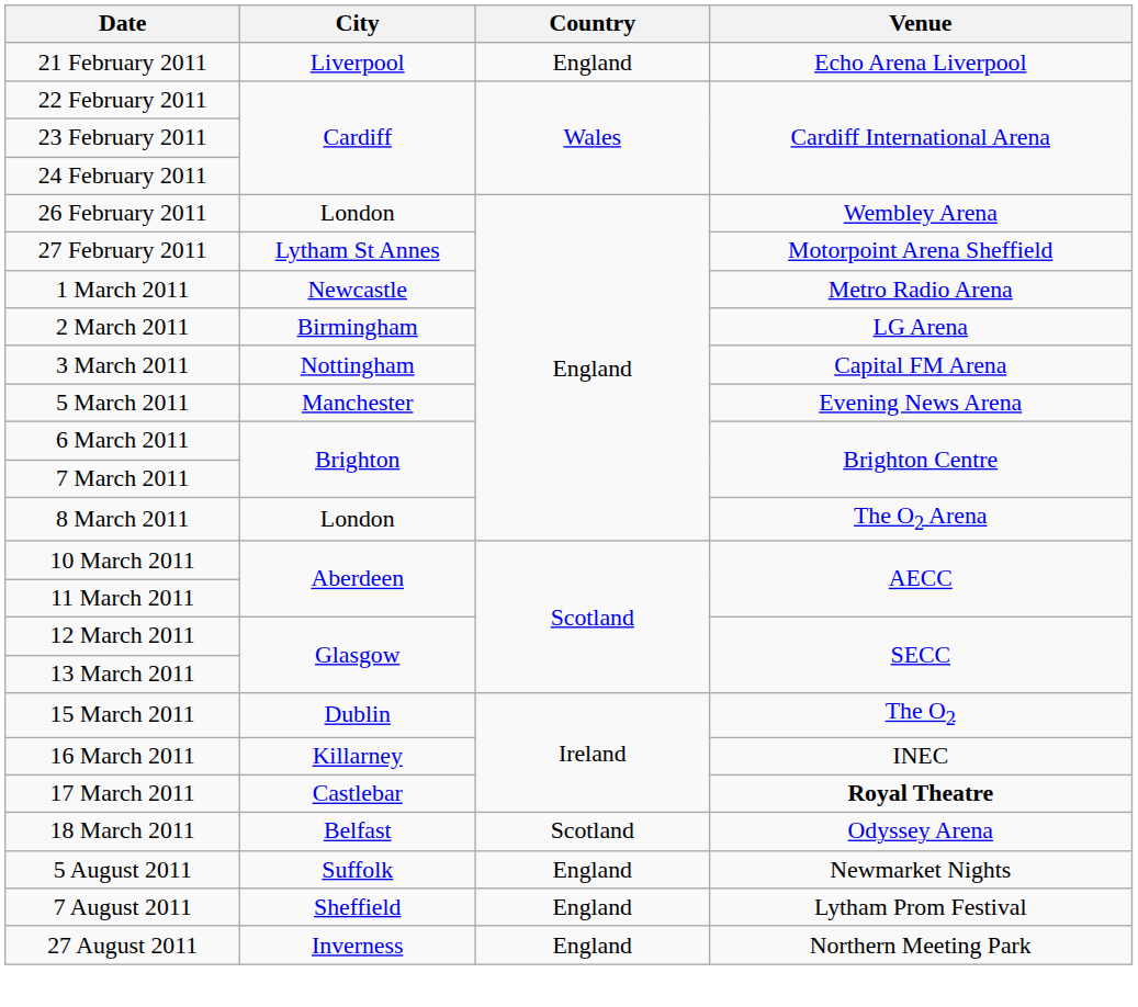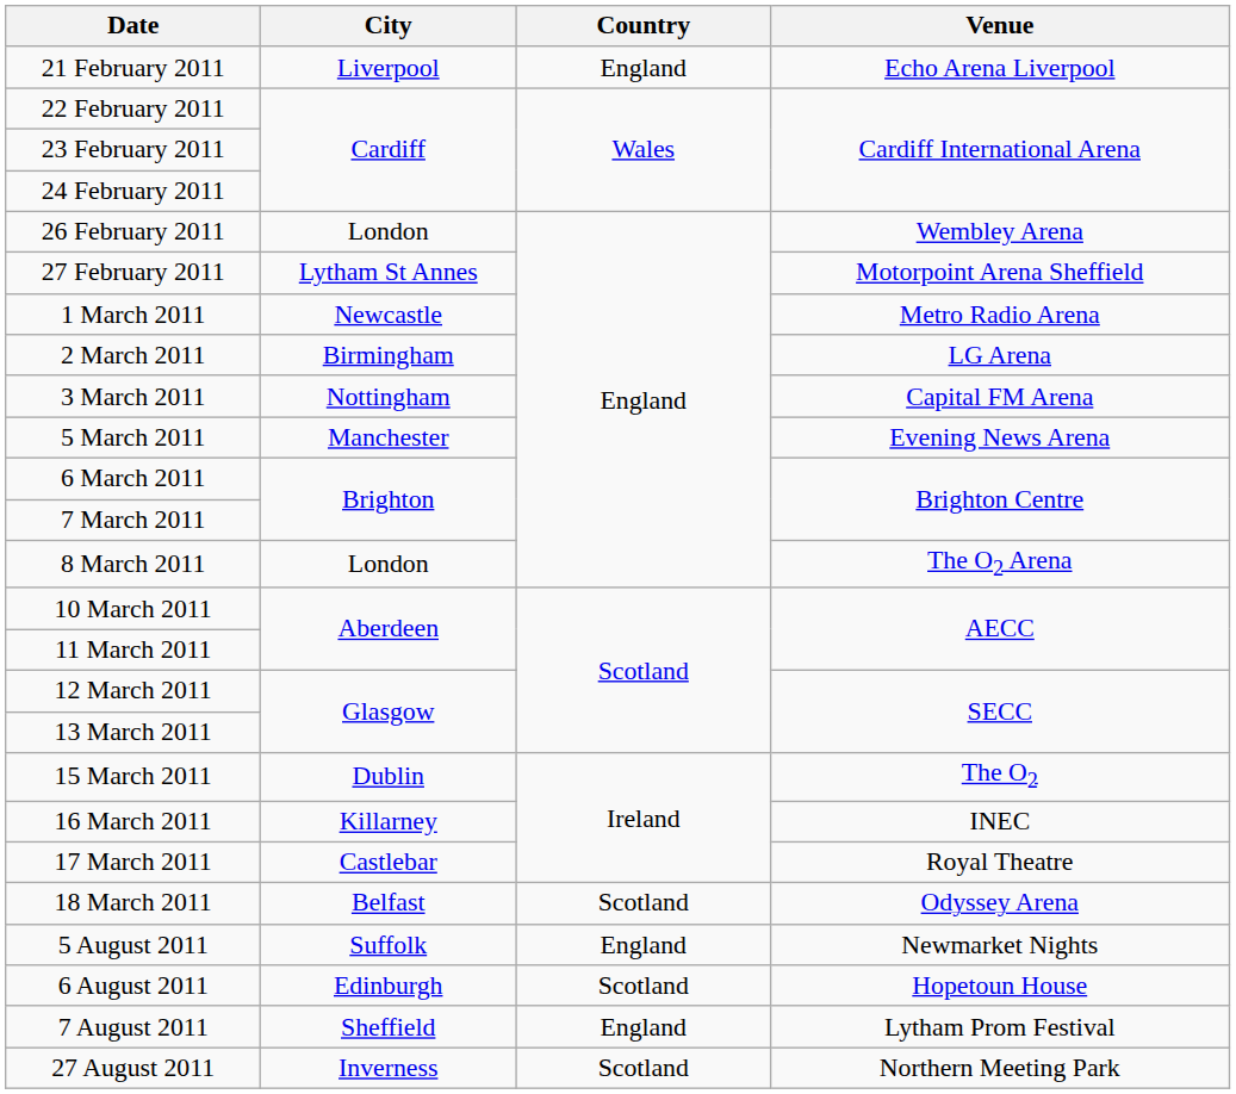 <table class="wikitable" style="text-align:center;">
 <tr>
 <th style="width:150px;">Date</th>
 <th style="width:150px;">City</th>
 <th style="width:150px;">Country</th>
 <th style="width:275px;">Venue</th>
 </tr>
 <tr>
 <td>21 February 2011</td>
 <td><a href='#'>Liverpool</a></td>
 <td>England</td>
 <td><a href='#'>Echo Arena Liverpool</a></td>
 </tr>
 <tr>
 <td>22 February 2011</td>
 <td rowspan="3"><a href='#'>Cardiff</a></td>
 <td rowspan="3"><a href='#'>Wales</a></td>
 <td rowspan="3"><a href='#'>Cardiff International Arena</a></td>
 </tr>
 <tr>
 <td>23 February 2011</td>
 </tr>
 <tr>
 <td>24 February 2011</td>
 </tr>
 <tr>
 <td>26 February 2011</td>
 <td>London</td>
 <td rowspan="9">England</td>
 <td><a href='#'>Wembley Arena</a></td>
 </tr>
 <tr>
 <td>27 February 2011</td>
 <td><a href='#'>Lytham St Annes</a></td>
 <td><a href='#'>Motorpoint Arena Sheffield</a></td>
 </tr>
 <tr>
 <td>1 March 2011</td>
 <td><a href='#'>Newcastle</a></td>
 <td><a href='#'>Metro Radio Arena</a></td>
 </tr>
 <tr>
 <td>2 March 2011</td>
 <td><a href='#'>Birmingham</a></td>
 <td><a href='#'>LG Arena</a></td>
 </tr>
 <tr>
 <td>3 March 2011</td>
 <td><a href='#'>Nottingham</a></td>
 <td><a href='#'>Capital FM Arena</a></td>
 </tr>
 <tr>
 <td>5 March 2011</td>
 <td><a href='#'>Manchester</a></td>
 <td><a href='#'>Evening News Arena</a></td>
 </tr>
 <tr>
 <td>6 March 2011</td>
 <td rowspan="2"><a href='#'>Brighton</a></td>
 <td rowspan="2"><a href='#'>Brighton Centre</a></td>
 </tr>
 <tr>
 <td>7 March 2011</td>
 </tr>
 <tr>
 <td>8 March 2011</td>
 <td>London</td>
 <td><a href='#'>The O<sub>2</sub> Arena</a></td>
 </tr>
 <tr>
 <td>10 March 2011</td>
 <td rowspan="2"><a href='#'>Aberdeen</a></td>
 <td rowspan="4"><a href='#'>Scotland</a></td>
 <td rowspan="2"><a href='#'>AECC</a></td>
 </tr>
 <tr>
 <td>11 March 2011</td>
 </tr>
 <tr>
 <td>12 March 2011</td>
 <td rowspan="2"><a href='#'>Glasgow</a></td>
 <td rowspan="2"><a href='#'>SECC</a></td>
 </tr>
 <tr>
 <td>13 March 2011</td>
 </tr>
 <tr>
 <td>15 March 2011</td>
 <td><a href='#'>Dublin</a></td>
 <td rowspan="3">Ireland</td>
 <td><a href='#'>The O<sub>2</sub></a></td>
 </tr>
 <tr>
 <td>16 March 2011</td>
 <td><a href='#'>Killarney</a></td>
 <td>INEC</td>
 </tr>
 <tr>
 <td>17 March 2011</td>
 <td><a href='#'>Castlebar</a></td>
-<td><strong>Royal Theatre</strong></td>
+<td>Royal Theatre</td>
 </tr>
 <tr>
 <td>18 March 2011</td>
 <td><a href='#'>Belfast</a></td>
 <td>Scotland</td>
 <td><a href='#'>Odyssey Arena</a></td>
 </tr>
 <tr>
 <td>5 August 2011</td>
 <td><a href='#'>Suffolk</a></td>
 <td>England</td>
 <td>Newmarket Nights</td>
 </tr>
 <tr>
+<td>6 August 2011</td>
+<td><a href='#'>Edinburgh</a></td>
+<td>Scotland</td>
+<td><a href='#'>Hopetoun House</a></td>
+</tr>
+<tr>
 <td>7 August 2011</td>
 <td><a href='#'>Sheffield</a></td>
 <td>England</td>
 <td>Lytham Prom Festival</td>
 </tr>
 <tr>
 <td>27 August 2011</td>
 <td><a href='#'>Inverness</a></td>
-<td>England</td>
+<td>Scotland</td>
 <td>Northern Meeting Park</td>
 </tr>
 </table>
